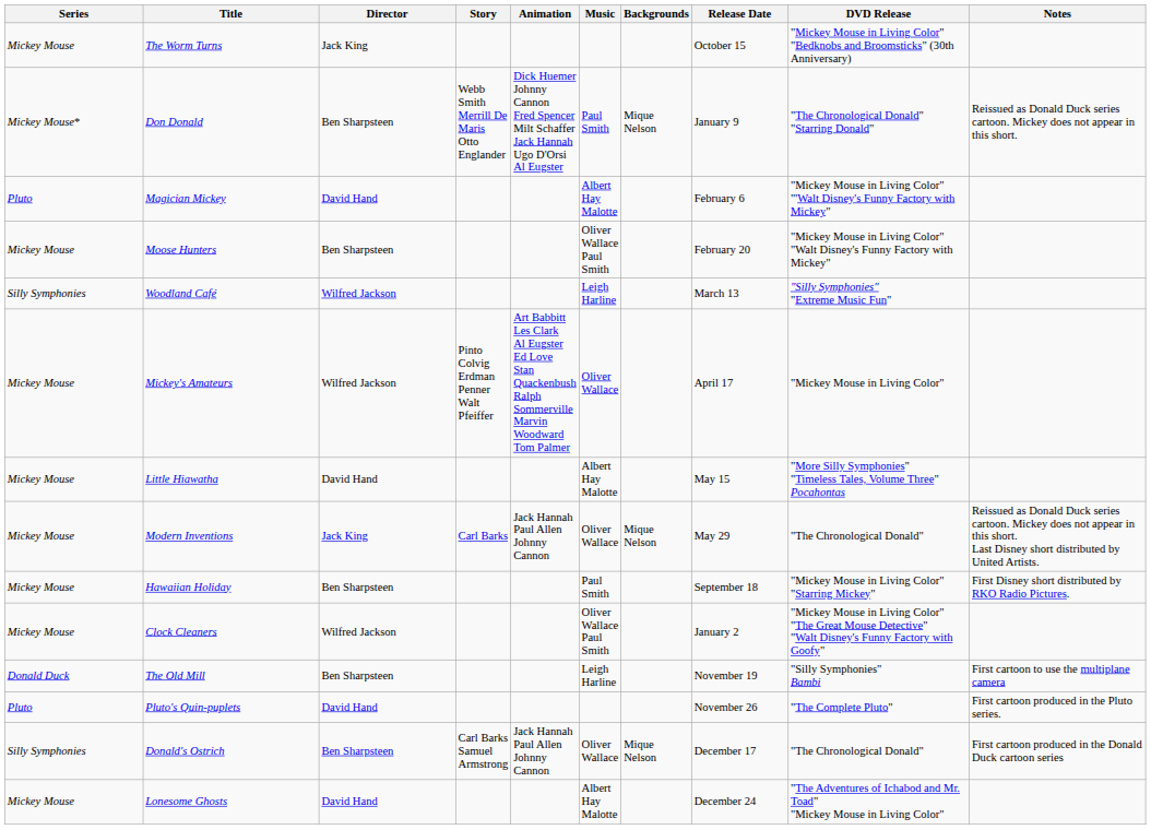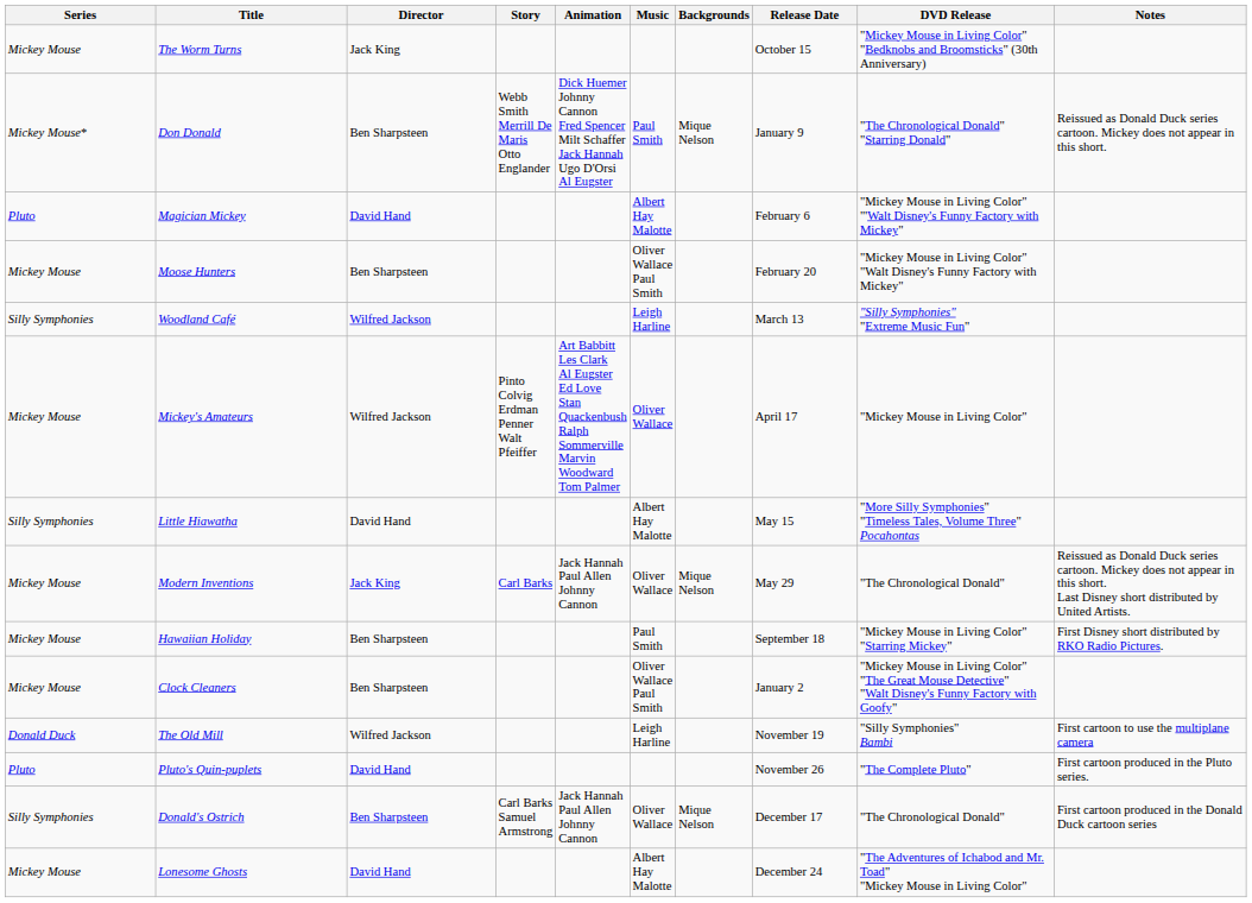 <table class="wikitable" style="width:100%;">
 <tr>
 <th style="width:15%;">Series</th>
 <th style="width:20%;">Title</th>
 <th style="width:15%;">Director</th>
 <th>Story</th>
 <th>Animation</th>
 <th>Music</th>
 <th>Backgrounds</th>
 <th style="width:10%;">Release Date</th>
 <th style="width:20%;">DVD Release</th>
 <th style="width:20%;">Notes</th>
 </tr>
 <tr>
 <td><em>Mickey Mouse</em></td>
 <td><em><a href='#'>The Worm Turns</a></em></td>
 <td>Jack King</td>
 <td></td>
 <td></td>
 <td></td>
 <td></td>
 <td>October 15</td>
 <td>"<a href='#'>Mickey Mouse in Living Color</a>" <br>"<a href='#'>Bedknobs and Broomsticks</a>" (30th Anniversary)</td>
 <td></td>
 </tr>
 <tr>
 <td><em>Mickey Mouse</em>*</td>
 <td><em><a href='#'>Don Donald</a></em></td>
 <td>Ben Sharpsteen</td>
 <td>Webb Smith <br><a href='#'>Merrill De Maris</a> <br>Otto Englander</td>
 <td><a href='#'>Dick Huemer</a> <br>Johnny Cannon <br><a href='#'>Fred Spencer</a> <br>Milt Schaffer <br><a href='#'>Jack Hannah</a> <br>Ugo D'Orsi <br><a href='#'>Al Eugster</a></td>
 <td><a href='#'>Paul Smith</a></td>
 <td>Mique Nelson</td>
 <td>January 9</td>
 <td>"<a href='#'>The Chronological Donald</a>" <br>"<a href='#'>Starring Donald</a>"</td>
 <td>Reissued as Donald Duck series cartoon. Mickey does not appear in this short.</td>
 </tr>
 <tr>
 <td><em><a href='#'>Pluto</a></em></td>
 <td><em><a href='#'>Magician Mickey</a></em></td>
 <td><a href='#'>David Hand</a></td>
 <td></td>
 <td></td>
 <td><a href='#'>Albert Hay Malotte</a></td>
 <td></td>
 <td>February 6</td>
 <td>"Mickey Mouse in Living Color" <br>"'<a href='#'>Walt Disney's Funny Factory with Mickey</a>"</td>
 <td></td>
 </tr>
 <tr>
 <td><em>Mickey Mouse</em></td>
 <td><em><a href='#'>Moose Hunters</a></em></td>
 <td>Ben Sharpsteen</td>
 <td></td>
 <td></td>
 <td>Oliver Wallace <br>Paul Smith</td>
 <td></td>
 <td>February 20</td>
 <td>"Mickey Mouse in Living Color" <br>"Walt Disney's Funny Factory with Mickey"</td>
 <td></td>
 </tr>
 <tr>
 <td><em>Silly Symphonies</em></td>
 <td><em><a href='#'>Woodland Café</a></em></td>
 <td><a href='#'>Wilfred Jackson</a></td>
 <td></td>
 <td></td>
 <td><a href='#'>Leigh Harline</a></td>
 <td></td>
 <td>March 13</td>
 <td><em><a href='#'>"Silly Symphonies"</a></em> <br>"<a href='#'>Extreme Music Fun</a>"</td>
 <td></td>
 </tr>
 <tr>
 <td><em>Mickey Mouse</em></td>
 <td><em><a href='#'>Mickey's Amateurs</a></em></td>
 <td>Wilfred Jackson</td>
 <td>Pinto Colvig <br>Erdman Penner <br>Walt Pfeiffer</td>
 <td><a href='#'>Art Babbitt</a> <br><a href='#'>Les Clark</a> <br><a href='#'>Al Eugster</a> <br><a href='#'>Ed Love</a> <br><a href='#'>Stan Quackenbush</a> <br><a href='#'>Ralph Sommerville</a> <br><a href='#'>Marvin Woodward</a> <br><a href='#'>Tom Palmer</a></td>
 <td><a href='#'>Oliver Wallace</a></td>
 <td></td>
 <td>April 17</td>
 <td>"Mickey Mouse in Living Color"</td>
 <td></td>
 </tr>
 <tr>
-<td><em>Mickey Mouse</em></td>
+<td><em>Silly Symphonies</em></td>
 <td><em><a href='#'>Little Hiawatha</a></em></td>
 <td>David Hand</td>
 <td></td>
 <td></td>
 <td>Albert Hay Malotte</td>
 <td></td>
 <td>May 15</td>
 <td>"<a href='#'>More Silly Symphonies</a>" <br>"<a href='#'>Timeless Tales, Volume Three</a>" <br><em><a href='#'>Pocahontas</a></em></td>
 <td></td>
 </tr>
 <tr>
 <td><em>Mickey Mouse</em></td>
 <td><em><a href='#'>Modern Inventions</a></em></td>
 <td><a href='#'>Jack King</a></td>
 <td><a href='#'>Carl Barks</a></td>
 <td>Jack Hannah <br>Paul Allen <br>Johnny Cannon</td>
 <td>Oliver Wallace</td>
 <td>Mique Nelson</td>
 <td>May 29</td>
 <td>"The Chronological Donald"</td>
 <td>Reissued as Donald Duck series cartoon. Mickey does not appear in this short. <br>Last Disney short distributed by United Artists.</td>
 </tr>
 <tr>
 <td><em>Mickey Mouse</em></td>
 <td><em><a href='#'>Hawaiian Holiday</a></em></td>
 <td>Ben Sharpsteen</td>
 <td></td>
 <td></td>
 <td>Paul Smith</td>
 <td></td>
 <td>September 18</td>
 <td>"Mickey Mouse in Living Color" <br>"<a href='#'>Starring Mickey</a>"</td>
 <td>First Disney short distributed by <a href='#'>RKO Radio Pictures</a>.</td>
 </tr>
 <tr>
 <td><em>Mickey Mouse</em></td>
 <td><em><a href='#'>Clock Cleaners</a></em></td>
-<td>Wilfred Jackson</td>
+<td>Ben Sharpsteen</td>
 <td></td>
 <td></td>
 <td>Oliver Wallace <br>Paul Smith</td>
 <td></td>
 <td>January 2</td>
 <td>"Mickey Mouse in Living Color" <br>"<a href='#'>The Great Mouse Detective</a>" <br>"<a href='#'>Walt Disney's Funny Factory with Goofy</a>"</td>
 <td></td>
 </tr>
 <tr>
 <td><em><a href='#'>Donald Duck</a></em></td>
 <td><em><a href='#'>The Old Mill</a></em> </td>
-<td>Ben Sharpsteen</td>
+<td>Wilfred Jackson</td>
 <td></td>
 <td></td>
 <td>Leigh Harline</td>
 <td></td>
 <td>November 19</td>
 <td>"Silly Symphonies" <br><em><a href='#'>Bambi</a></em></td>
 <td>First cartoon to use the <a href='#'>multiplane camera</a></td>
 </tr>
 <tr>
 <td><em><a href='#'>Pluto</a></em></td>
 <td><em><a href='#'>Pluto's Quin-puplets</a></em></td>
 <td><a href='#'>David Hand</a></td>
 <td></td>
 <td></td>
 <td></td>
 <td></td>
 <td>November 26</td>
 <td>"<a href='#'>The Complete Pluto</a>"</td>
 <td>First cartoon produced in the Pluto series.</td>
 </tr>
 <tr>
 <td><em>Silly Symphonies</em></td>
 <td><em><a href='#'>Donald's Ostrich</a></em></td>
 <td><a href='#'>Ben Sharpsteen</a></td>
 <td>Carl Barks <br>Samuel Armstrong</td>
 <td>Jack Hannah <br>Paul Allen <br>Johnny Cannon</td>
 <td>Oliver Wallace</td>
 <td>Mique Nelson</td>
 <td>December 17</td>
 <td>"The Chronological Donald"</td>
 <td>First cartoon produced in the Donald Duck cartoon series</td>
 </tr>
 <tr>
 <td><em>Mickey Mouse</em></td>
 <td><em><a href='#'>Lonesome Ghosts</a></em></td>
 <td><a href='#'>David Hand</a></td>
 <td></td>
 <td></td>
 <td>Albert Hay Malotte</td>
 <td></td>
 <td>December 24</td>
 <td>"<a href='#'>The Adventures of Ichabod and Mr. Toad</a>" <br>"Mickey Mouse in Living Color"</td>
 <td></td>
 </tr>
 </table>
